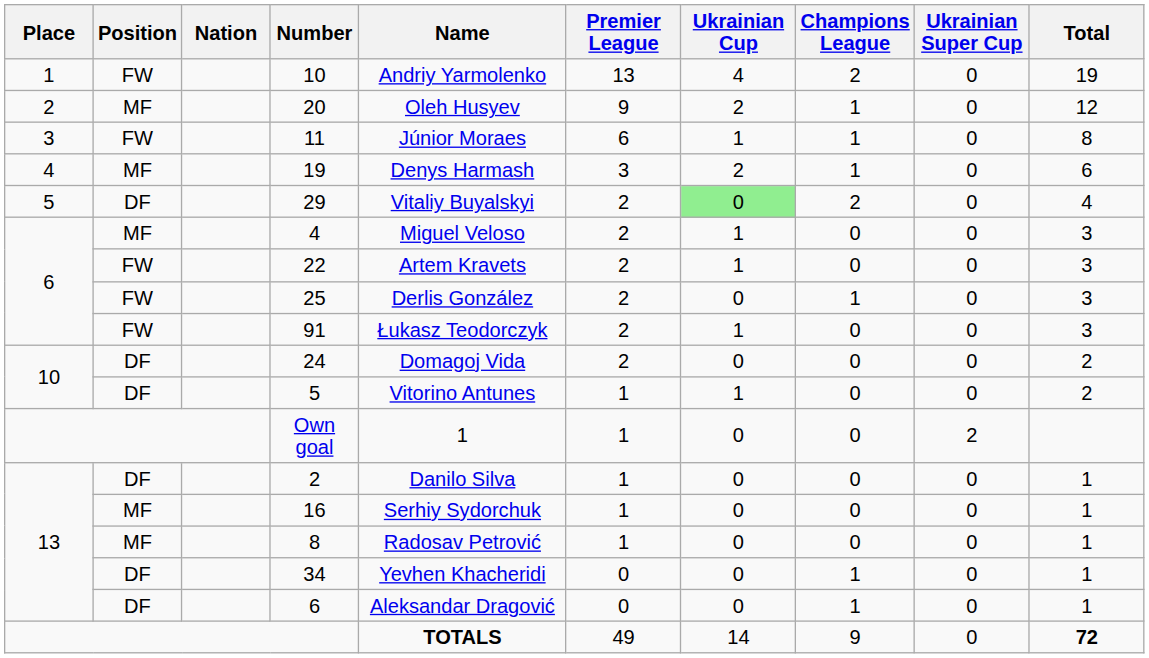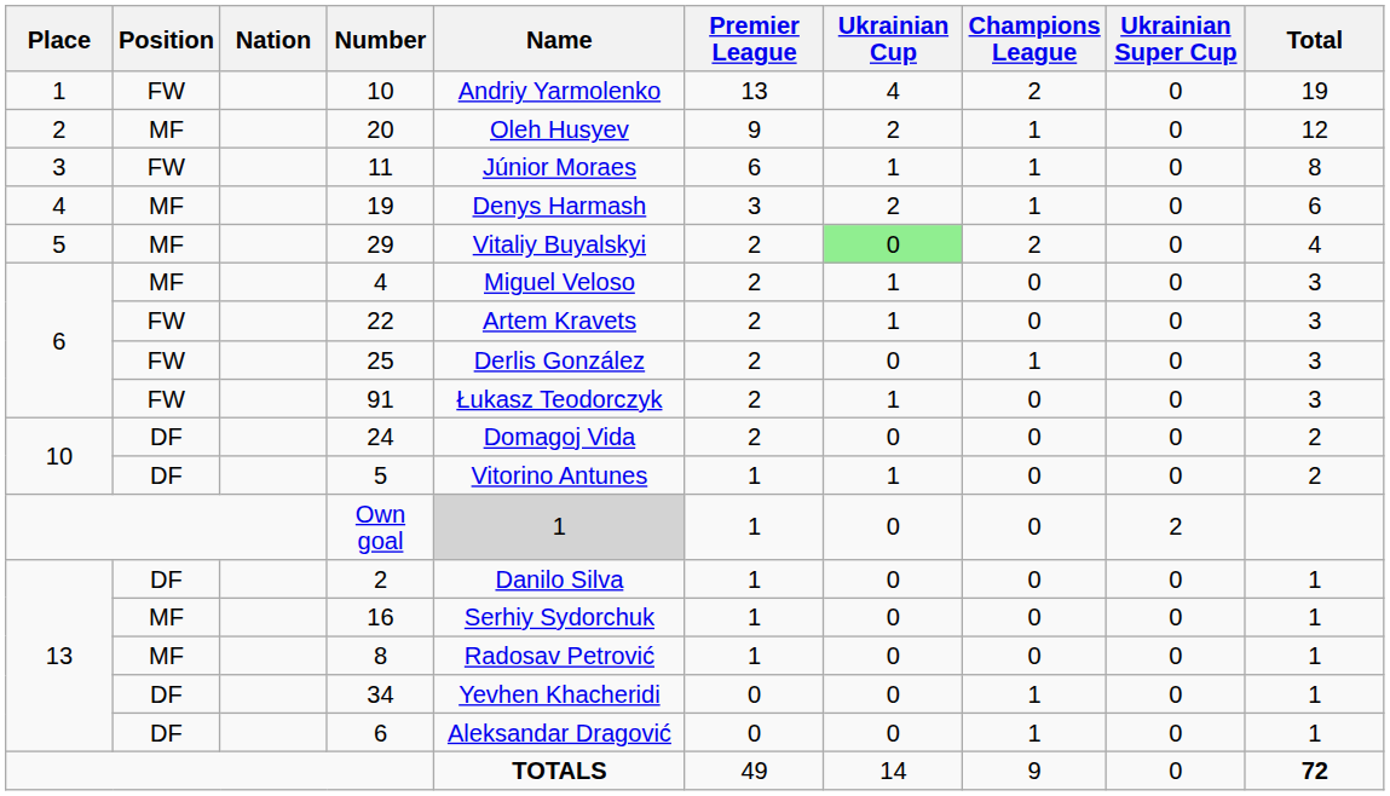 <table class="wikitable" style="font-size: 95%; text-align: center;">
 <tr>
 <th width=60>Place</th>
 <th width=60>Position</th>
 <th width=60>Nation</th>
 <th width=60>Number</th>
 <th width=150>Name</th>
 <th width=80><a href='#'>Premier League</a></th>
 <th width=80><a href='#'>Ukrainian Cup</a></th>
 <th width=80><a href='#'>Champions League</a></th>
 <th width=80><a href='#'>Ukrainian Super Cup</a></th>
 <th width=80>Total</th>
 </tr>
 <tr>
 <td>1</td>
 <td>FW</td>
 <td></td>
 <td>10</td>
 <td><a href='#'>Andriy Yarmolenko</a></td>
 <td>13</td>
 <td>4</td>
 <td>2</td>
 <td>0</td>
 <td>19</td>
 </tr>
 <tr>
 <td>2</td>
 <td>MF</td>
 <td></td>
 <td>20</td>
 <td><a href='#'>Oleh Husyev</a></td>
 <td>9</td>
 <td>2</td>
 <td>1</td>
 <td>0</td>
 <td>12</td>
 </tr>
 <tr>
 <td>3</td>
 <td>FW</td>
 <td></td>
 <td>11</td>
 <td><a href='#'>Júnior Moraes</a></td>
 <td>6</td>
 <td>1</td>
 <td>1</td>
 <td>0</td>
 <td>8</td>
 </tr>
 <tr>
 <td>4</td>
 <td>MF</td>
 <td></td>
 <td>19</td>
 <td><a href='#'>Denys Harmash</a></td>
 <td>3</td>
 <td>2</td>
 <td>1</td>
 <td>0</td>
 <td>6</td>
 </tr>
 <tr>
 <td>5</td>
-<td>DF</td>
+<td>MF</td>
 <td></td>
 <td>29</td>
 <td><a href='#'>Vitaliy Buyalskyi</a></td>
 <td>2</td>
 <td style="background: lightgreen;">0</td>
 <td>2</td>
 <td>0</td>
 <td>4</td>
 </tr>
 <tr>
 <td rowspan="4">6</td>
 <td>MF</td>
 <td></td>
 <td>4</td>
 <td><a href='#'>Miguel Veloso</a></td>
 <td>2</td>
 <td>1</td>
 <td>0</td>
 <td>0</td>
 <td>3</td>
 </tr>
 <tr>
 <td>FW</td>
 <td></td>
 <td>22</td>
 <td><a href='#'>Artem Kravets</a></td>
 <td>2</td>
 <td>1</td>
 <td>0</td>
 <td>0</td>
 <td>3</td>
 </tr>
 <tr>
 <td>FW</td>
 <td></td>
 <td>25</td>
 <td><a href='#'>Derlis González</a></td>
 <td>2</td>
 <td>0</td>
 <td>1</td>
 <td>0</td>
 <td>3</td>
 </tr>
 <tr>
 <td>FW</td>
 <td></td>
 <td>91</td>
 <td><a href='#'>Łukasz Teodorczyk</a></td>
 <td>2</td>
 <td>1</td>
 <td>0</td>
 <td>0</td>
 <td>3</td>
 </tr>
 <tr>
 <td rowspan="2">10</td>
 <td>DF</td>
 <td></td>
 <td>24</td>
 <td><a href='#'>Domagoj Vida</a></td>
 <td>2</td>
 <td>0</td>
 <td>0</td>
 <td>0</td>
 <td>2</td>
 </tr>
 <tr>
 <td>DF</td>
 <td></td>
 <td>5</td>
 <td><a href='#'>Vitorino Antunes</a></td>
 <td>1</td>
 <td>1</td>
 <td>0</td>
 <td>0</td>
 <td>2</td>
 </tr>
 <tr>
 <td colspan="3"></td>
 <td><a href='#'>Own goal</a></td>
-<td>1</td>
+<td style="background: lightgrey;">1</td>
 <td>1</td>
 <td>0</td>
 <td>0</td>
 <td>2</td>
 </tr>
 <tr>
 <td rowspan="5">13</td>
 <td>DF</td>
 <td></td>
 <td>2</td>
 <td><a href='#'>Danilo Silva</a></td>
 <td>1</td>
 <td>0</td>
 <td>0</td>
 <td>0</td>
 <td>1</td>
 </tr>
 <tr>
 <td>MF</td>
 <td></td>
 <td>16</td>
 <td><a href='#'>Serhiy Sydorchuk</a></td>
 <td>1</td>
 <td>0</td>
 <td>0</td>
 <td>0</td>
 <td>1</td>
 </tr>
 <tr>
 <td>MF</td>
 <td></td>
 <td>8</td>
 <td><a href='#'>Radosav Petrović</a></td>
 <td>1</td>
 <td>0</td>
 <td>0</td>
 <td>0</td>
 <td>1</td>
 </tr>
 <tr>
 <td>DF</td>
 <td></td>
 <td>34</td>
 <td><a href='#'>Yevhen Khacheridi</a></td>
 <td>0</td>
 <td>0</td>
 <td>1</td>
 <td>0</td>
 <td>1</td>
 </tr>
 <tr>
 <td>DF</td>
 <td></td>
 <td>6</td>
 <td><a href='#'>Aleksandar Dragović</a></td>
 <td>0</td>
 <td>0</td>
 <td>1</td>
 <td>0</td>
 <td>1</td>
 </tr>
 <tr>
 <td colspan="4"></td>
 <td><strong>TOTALS</strong></td>
 <td>49</td>
 <td>14</td>
 <td>9</td>
 <td>0</td>
 <td><strong>72</strong></td>
 </tr>
 </table>
